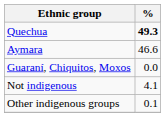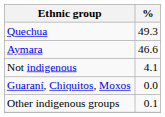 <table class="wikitable" border="1" style="width:25%;" border="1">
 <tr bgcolor=#EFEFEF>
 <th><strong>Ethnic group</strong></th>
 <th><strong>%</strong></th>
 </tr>
 <tr>
 <td><a href='#'>Quechua</a></td>
-<td align="right"><strong>49.3</strong></td>
+<td align="right">49.3</td>
 </tr>
 <tr>
 <td><a href='#'>Aymara</a></td>
 <td align="right">46.6</td>
 </tr>
 <tr>
+<td>Not <a href='#'>indigenous</a></td>
+<td align="right">4.1</td>
+</tr>
+<tr>
 <td><a href='#'>Guaraní</a>, <a href='#'>Chiquitos</a>, <a href='#'>Moxos</a></td>
 <td align="right">0.0</td>
-</tr>
-<tr>
-<td>Not <a href='#'>indigenous</a></td>
-<td align="right">4.1</td>
 </tr>
 <tr>
 <td>Other indigenous groups</td>
 <td align="right">0.1</td>
 </tr>
 <tr>
 </tr>
 </table>
